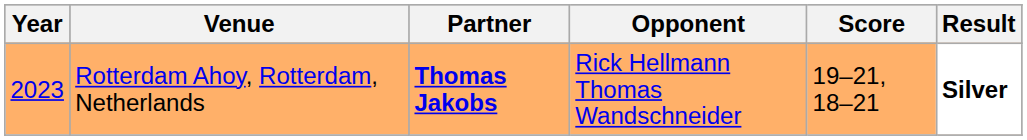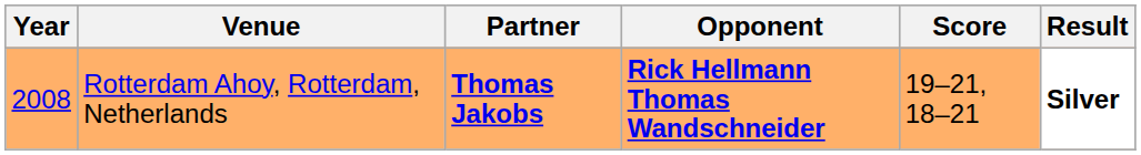 <table class="sortable wikitable" style="font-size: 90%;">
 <tr>
 <th>Year</th>
 <th>Venue</th>
 <th>Partner</th>
 <th>Opponent</th>
 <th>Score</th>
 <th>Result</th>
 </tr>
 <tr style="background:#FFB069">
-<td align="center"><a href='#'>2023</a></td>
+<td align="center"><a href='#'>2008</a></td>
 <td align="left"><a href='#'>Rotterdam Ahoy</a>, <a href='#'>Rotterdam</a>, Netherlands</td>
 <td align="left"><strong> <a href='#'>Thomas Jakobs</a></strong></td>
-<td align="left"> <a href='#'>Rick Hellmann</a><br> <a href='#'>Thomas Wandschneider</a></td>
+<td align="left"><strong> <a href='#'>Rick Hellmann</a><br> <a href='#'>Thomas Wandschneider</a></strong></td>
 <td align="left">19–21, 18–21</td>
 <td style="text-align:left; background:white"> <strong>Silver</strong></td>
 </tr>
 </table>
